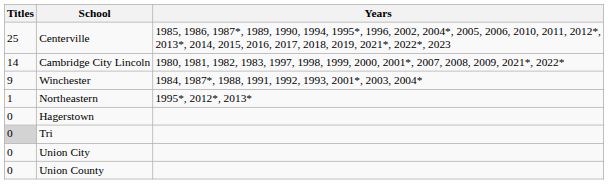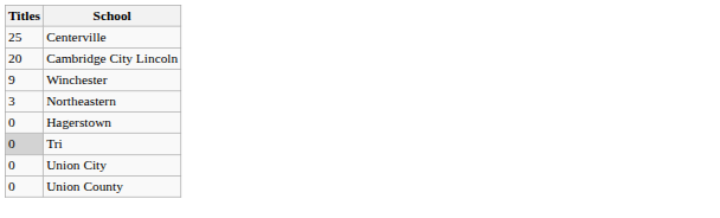 <table class="wikitable">
 <tr>
 <th>Titles</th>
 <th>School</th>
-<th>Years</th>
 </tr>
 <tr>
 <td>25</td>
 <td>Centerville</td>
-<td>1985, 1986, 1987*, 1989, 1990, 1994, 1995*, 1996, 2002, 2004*, 2005, 2006, 2010, 2011, 2012*,<br>2013*, 2014, 2015, 2016, 2017, 2018, 2019, 2021*, 2022*, 2023</td>
 </tr>
 <tr>
-<td>14</td>
+<td>20</td>
 <td>Cambridge City Lincoln</td>
-<td>1980, 1981, 1982, 1983, 1997, 1998, 1999, 2000, 2001*, 2007, 2008, 2009, 2021*, 2022*</td>
 </tr>
 <tr>
 <td>9</td>
 <td>Winchester</td>
-<td>1984, 1987*, 1988, 1991, 1992, 1993, 2001*, 2003, 2004*</td>
 </tr>
 <tr>
-<td>1</td>
+<td>3</td>
 <td>Northeastern</td>
-<td>1995*, 2012*, 2013*</td>
 </tr>
 <tr>
 <td>0</td>
 <td>Hagerstown</td>
-<td></td>
 </tr>
 <tr>
 <td style="background: lightgrey;">0</td>
 <td>Tri</td>
-<td></td>
 </tr>
 <tr>
 <td>0</td>
 <td>Union City</td>
-<td></td>
 </tr>
 <tr>
 <td>0</td>
 <td>Union County</td>
-<td></td>
 </tr>
 </table>
